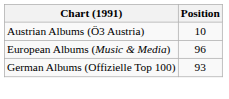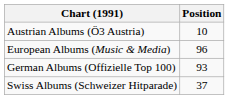 <table class="wikitable">
 <tr>
 <th>Chart (1991)</th>
 <th>Position</th>
 </tr>
 <tr>
 <td>Austrian Albums (Ö3 Austria)</td>
 <td align="center">10</td>
 </tr>
 <tr>
 <td>European Albums (<em>Music & Media</em>)</td>
 <td align="center">96</td>
 </tr>
 <tr>
 <td>German Albums (Offizielle Top 100)</td>
 <td align="center">93</td>
 </tr>
+<tr>
+<td>Swiss Albums (Schweizer Hitparade)</td>
+<td align="center">37</td>
+</tr>
 </table>
